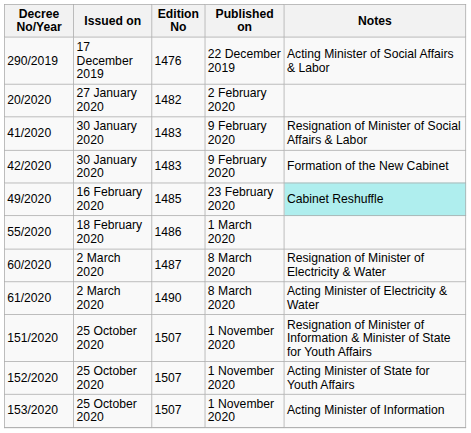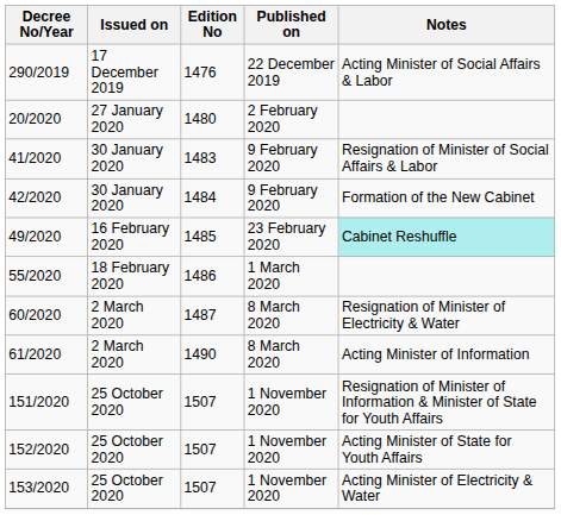 <table class="wikitable">
 <tr>
 <th>Decree No/Year</th>
 <th>Issued on</th>
 <th>Edition No</th>
 <th>Published on</th>
 <th>Notes</th>
 </tr>
 <tr>
 <td>290/2019</td>
 <td>17 December 2019</td>
 <td>1476</td>
 <td>22 December 2019</td>
 <td>Acting Minister of Social Affairs & Labor</td>
 </tr>
 <tr>
 <td>20/2020</td>
 <td>27 January 2020</td>
-<td>1482</td>
+<td>1480</td>
 <td>2 February 2020</td>
 <td></td>
 </tr>
 <tr>
 <td>41/2020</td>
 <td>30 January 2020</td>
 <td>1483</td>
 <td>9 February 2020</td>
 <td>Resignation of Minister of Social Affairs & Labor</td>
 </tr>
 <tr>
 <td>42/2020</td>
 <td>30 January 2020</td>
-<td>1483</td>
+<td>1484</td>
 <td>9 February 2020</td>
 <td>Formation of the New Cabinet</td>
 </tr>
 <tr>
 <td>49/2020</td>
 <td>16 February 2020</td>
 <td>1485</td>
 <td>23 February 2020</td>
 <td style="background: paleturquoise;">Cabinet Reshuffle</td>
 </tr>
 <tr>
 <td>55/2020</td>
 <td>18 February 2020</td>
 <td>1486</td>
 <td>1 March 2020</td>
 <td></td>
 </tr>
 <tr>
 <td>60/2020</td>
 <td>2 March 2020</td>
 <td>1487</td>
 <td>8 March 2020</td>
 <td>Resignation of Minister of Electricity & Water</td>
 </tr>
 <tr>
 <td>61/2020</td>
 <td>2 March 2020</td>
 <td>1490</td>
 <td>8 March 2020</td>
-<td>Acting Minister of Electricity & Water</td>
+<td>Acting Minister of Information</td>
 </tr>
 <tr>
 <td>151/2020</td>
 <td>25 October 2020</td>
 <td>1507</td>
 <td>1 November 2020</td>
 <td>Resignation of Minister of Information & Minister of State for Youth Affairs</td>
 </tr>
 <tr>
 <td>152/2020</td>
 <td>25 October 2020</td>
 <td>1507</td>
 <td>1 November 2020</td>
 <td>Acting Minister of State for Youth Affairs</td>
 </tr>
 <tr>
 <td>153/2020</td>
 <td>25 October 2020</td>
 <td>1507</td>
 <td>1 November 2020</td>
-<td>Acting Minister of Information</td>
+<td>Acting Minister of Electricity & Water</td>
 </tr>
 <tr>
 </tr>
 </table>
